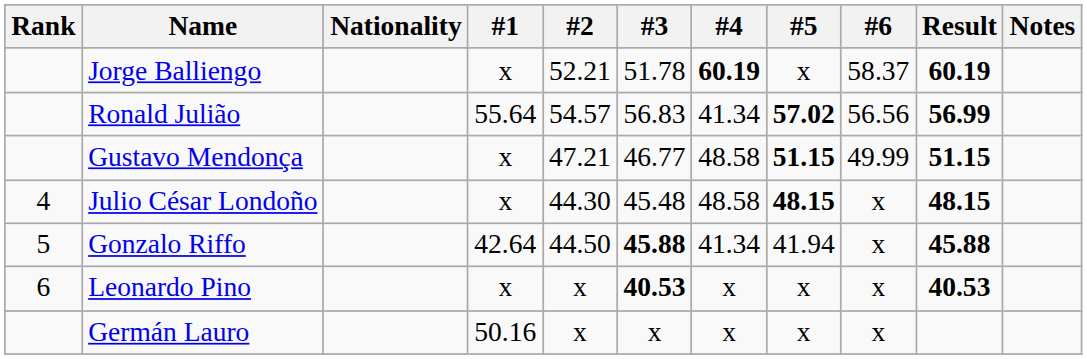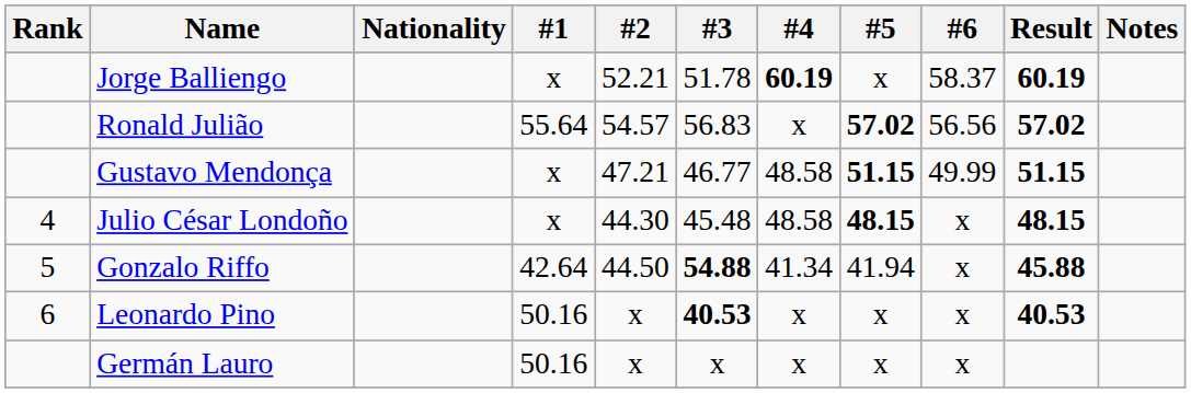 <table class="wikitable sortable" style="text-align:center">
 <tr>
 <th>Rank</th>
 <th>Name</th>
 <th>Nationality</th>
 <th>#1</th>
 <th>#2</th>
 <th>#3</th>
 <th>#4</th>
 <th>#5</th>
 <th>#6</th>
 <th>Result</th>
 <th>Notes</th>
 </tr>
 <tr>
 <td></td>
 <td align=left><a href='#'>Jorge Balliengo</a></td>
 <td align=left></td>
 <td>x</td>
 <td>52.21</td>
 <td>51.78</td>
 <td><strong>60.19</strong></td>
 <td>x</td>
 <td>58.37</td>
 <td><strong>60.19</strong></td>
 <td></td>
 </tr>
 <tr>
 <td></td>
 <td align=left><a href='#'>Ronald Julião</a></td>
 <td align=left></td>
 <td>55.64</td>
 <td>54.57</td>
 <td>56.83</td>
-<td>41.34</td>
+<td>x</td>
 <td><strong>57.02</strong></td>
 <td>56.56</td>
-<td><strong>56.99</strong></td>
+<td><strong>57.02</strong></td>
 <td></td>
 </tr>
 <tr>
 <td></td>
 <td align=left><a href='#'>Gustavo Mendonça</a></td>
 <td align=left></td>
 <td>x</td>
 <td>47.21</td>
 <td>46.77</td>
 <td>48.58</td>
 <td><strong>51.15</strong></td>
 <td>49.99</td>
 <td><strong>51.15</strong></td>
 <td></td>
 </tr>
 <tr>
 <td>4</td>
 <td align=left><a href='#'>Julio César Londoño</a></td>
 <td align=left></td>
 <td>x</td>
 <td>44.30</td>
 <td>45.48</td>
 <td>48.58</td>
 <td><strong>48.15</strong></td>
 <td>x</td>
 <td><strong>48.15</strong></td>
 <td></td>
 </tr>
 <tr>
 <td>5</td>
 <td align=left><a href='#'>Gonzalo Riffo</a></td>
 <td align=left></td>
 <td>42.64</td>
 <td>44.50</td>
-<td><strong>45.88</strong></td>
+<td><strong>54.88</strong></td>
 <td>41.34</td>
 <td>41.94</td>
 <td>x</td>
 <td><strong>45.88</strong></td>
 <td></td>
 </tr>
 <tr>
 <td>6</td>
 <td align=left><a href='#'>Leonardo Pino</a></td>
 <td align=left></td>
-<td>x</td>
+<td>50.16</td>
 <td>x</td>
 <td><strong>40.53</strong></td>
 <td>x</td>
 <td>x</td>
 <td>x</td>
 <td><strong>40.53</strong></td>
 <td></td>
 </tr>
 <tr>
 <td></td>
 <td align=left><a href='#'>Germán Lauro</a></td>
 <td align=left></td>
 <td>50.16</td>
 <td>x</td>
 <td>x</td>
 <td>x</td>
 <td>x</td>
 <td>x</td>
 <td><strong></strong></td>
 <td></td>
 </tr>
 </table>
